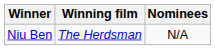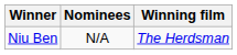 <table class="wikitable">
 <tr>
 <th>Winner</th>
+<th>Nominees</th>
 <th>Winning film</th>
-<th>Nominees</th>
 </tr>
 <tr>
 <td><a href='#'>Niu Ben</a></td>
+<td align="center" valign="top">N/A</td>
 <td><em><a href='#'>The Herdsman</a></em></td>
-<td align="center" valign="top">N/A</td>
 </tr>
 </table>
